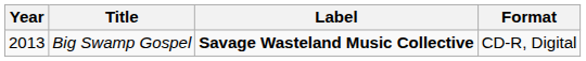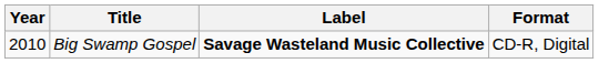 <table class="wikitable">
 <tr>
 <th>Year</th>
 <th>Title</th>
 <th>Label</th>
 <th>Format</th>
 </tr>
 <tr>
-<td>2013</td>
+<td>2010</td>
 <td><em>Big Swamp Gospel</em></td>
 <td><strong>Savage Wasteland Music Collective</strong></td>
 <td>CD-R, Digital</td>
 </tr>
 </table>
